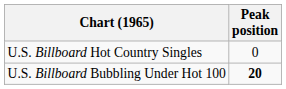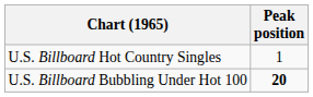 <table class="wikitable sortable">
 <tr>
 <th>Chart (1965)</th>
 <th>Peak<br>position</th>
 </tr>
 <tr>
 <td>U.S. <em>Billboard</em> Hot Country Singles</td>
-<td align="center">0</td>
+<td align="center">1</td>
 </tr>
 <tr>
 <td>U.S. <em>Billboard</em> Bubbling Under Hot 100</td>
 <td align="center"><strong>20</strong></td>
 </tr>
 </table>
